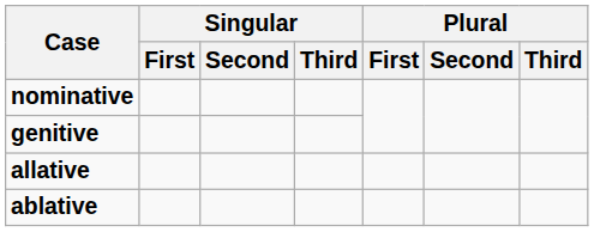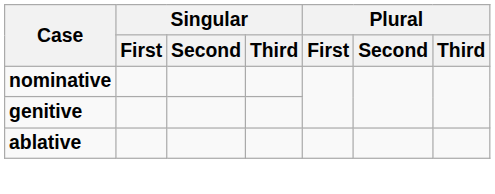 <table class="wikitable">
 <tr>
 <th rowspan="2">Case</th>
 <th colspan="3">Singular</th>
 <th colspan="3">Plural</th>
 </tr>
 <tr>
 <th>First</th>
 <th>Second</th>
 <th>Third</th>
 <th>First</th>
 <th>Second</th>
 <th>Third</th>
 </tr>
 <tr>
 <td><strong>nominative</strong></td>
 <td></td>
 <td></td>
 <td></td>
 <td rowspan="2"></td>
 <td rowspan="2"></td>
 <td rowspan="2"></td>
 </tr>
 <tr>
 <td><strong>genitive</strong></td>
 <td></td>
 <td></td>
 <td></td>
 </tr>
 <tr>
-<td><strong>allative</strong></td>
-<td></td>
-<td></td>
-<td></td>
-<td></td>
-<td></td>
-<td></td>
-</tr>
-<tr>
 <td><strong>ablative</strong></td>
 <td></td>
 <td></td>
 <td></td>
 <td></td>
 <td></td>
 <td></td>
 </tr>
 </table>
